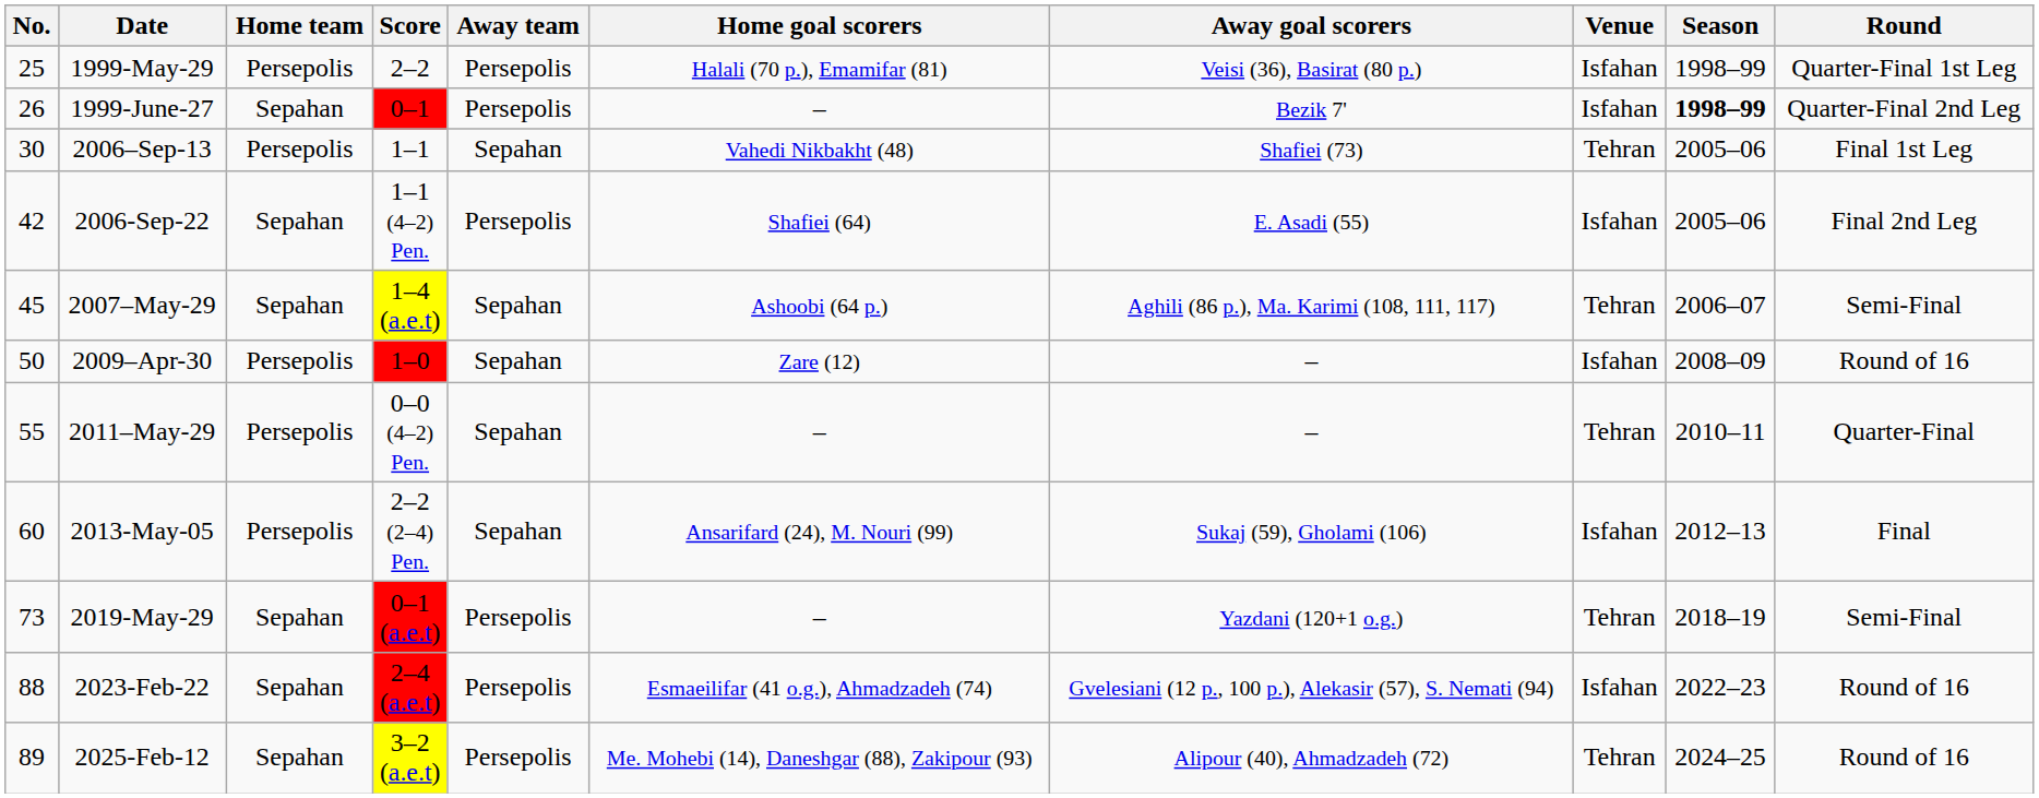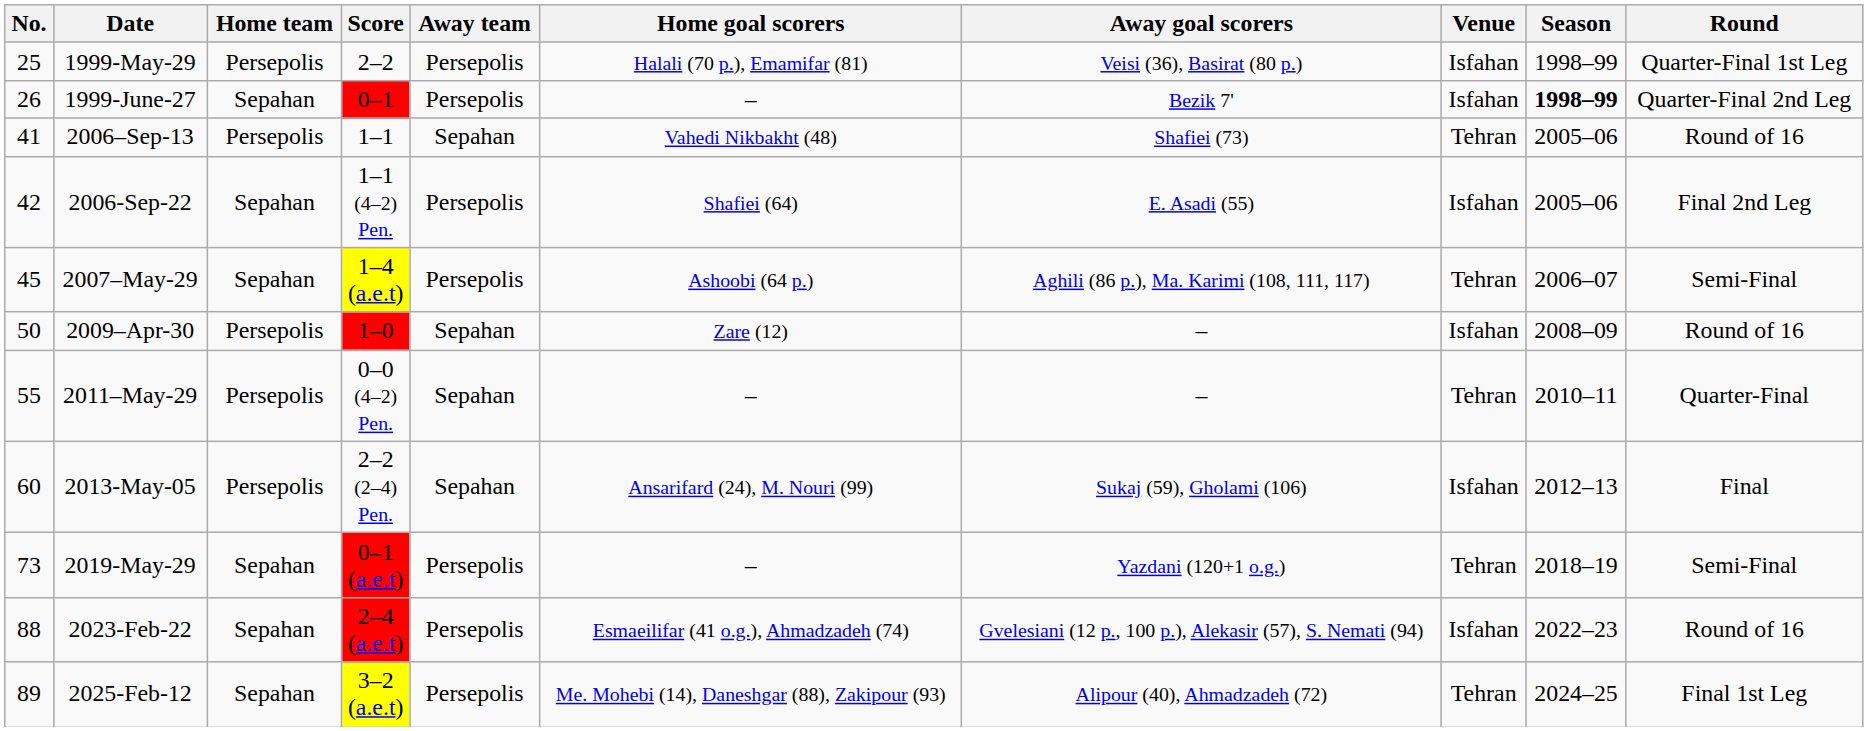 <table class="wikitable" style="text-align: center;">
 <tr>
 <th><strong>No.</strong></th>
 <th><strong>Date</strong></th>
 <th>Home team</th>
 <th width=2%>Score</th>
 <th>Away team</th>
 <th>Home goal scorers</th>
 <th>Away goal scorers</th>
 <th><strong>Venue</strong></th>
 <th><strong>Season</strong></th>
 <th><strong>Round</strong></th>
 </tr>
 <tr>
 <td>25</td>
 <td>1999-May-29</td>
 <td>Persepolis</td>
 <td>2–2</td>
 <td>Persepolis</td>
 <td><small><a href='#'>Halali</a> (70 <a href='#'>p.</a>), <a href='#'>Emamifar</a> (81)</small></td>
 <td><small><a href='#'>Veisi</a> (36), <a href='#'>Basirat</a> (80 <a href='#'>p.</a>)</small></td>
 <td>Isfahan</td>
 <td>1998–99</td>
 <td>Quarter-Final 1st Leg</td>
 </tr>
 <tr>
 <td>26</td>
 <td>1999-June-27</td>
 <td>Sepahan</td>
 <td bgcolor=FF0000><span>0–1</span></td>
 <td>Persepolis</td>
 <td>–</td>
 <td><small><a href='#'>Bezik</a> 7'</small></td>
 <td>Isfahan</td>
 <td><strong>1998–99</strong></td>
 <td>Quarter-Final 2nd Leg</td>
 </tr>
 <tr>
-<td>30</td>
+<td>41</td>
 <td>2006–Sep-13</td>
 <td>Persepolis</td>
 <td>1–1</td>
 <td>Sepahan</td>
 <td><small><a href='#'>Vahedi Nikbakht</a> (48)</small></td>
 <td><small><a href='#'>Shafiei</a> (73)</small></td>
 <td>Tehran</td>
 <td>2005–06</td>
-<td>Final 1st Leg</td>
+<td>Round of 16</td>
 </tr>
 <tr>
 <td>42</td>
 <td>2006-Sep-22</td>
 <td>Sepahan</td>
 <td>1–1 <br><small>(4–2) <a href='#'>Pen.</a></small></td>
 <td>Persepolis</td>
 <td><small><a href='#'>Shafiei</a> (64)</small></td>
 <td><small><a href='#'>E. Asadi</a> (55)</small></td>
 <td>Isfahan</td>
 <td>2005–06</td>
 <td>Final 2nd Leg</td>
 </tr>
 <tr>
 <td>45</td>
 <td>2007–May-29</td>
 <td>Sepahan</td>
 <td bgcolor=FFFF00>1–4 <br> (<a href='#'>a.e.t</a>)</td>
-<td>Sepahan</td>
+<td>Persepolis</td>
 <td><small><a href='#'>Ashoobi</a> (64 <a href='#'>p.</a>)</small></td>
 <td><small><a href='#'>Aghili</a> (86 <a href='#'>p.</a>), <a href='#'>Ma. Karimi</a> (108, 111, 117)</small></td>
 <td>Tehran</td>
 <td>2006–07</td>
 <td>Semi-Final</td>
 </tr>
 <tr>
 <td>50</td>
 <td>2009–Apr-30</td>
 <td>Persepolis</td>
 <td bgcolor=FF0000><span>1–0</span></td>
 <td>Sepahan</td>
 <td><small><a href='#'>Zare</a> (12)</small></td>
 <td>–</td>
 <td>Isfahan</td>
 <td>2008–09</td>
 <td>Round of 16</td>
 </tr>
 <tr>
 <td>55</td>
 <td>2011–May-29</td>
 <td>Persepolis</td>
 <td>0–0 <br><small>(4–2) <a href='#'>Pen.</a></small></td>
 <td>Sepahan</td>
 <td>–</td>
 <td>–</td>
 <td>Tehran</td>
 <td>2010–11</td>
 <td>Quarter-Final</td>
 </tr>
 <tr>
 <td>60</td>
 <td>2013-May-05</td>
 <td>Persepolis</td>
 <td>2–2 <br><small>(2–4) <a href='#'>Pen.</a></small></td>
 <td>Sepahan</td>
 <td><small><a href='#'>Ansarifard</a> (24), <a href='#'>M. Nouri</a> (99)</small></td>
 <td><small><a href='#'>Sukaj</a> (59), <a href='#'>Gholami</a> (106)</small></td>
 <td>Isfahan</td>
 <td>2012–13</td>
 <td>Final</td>
 </tr>
 <tr>
 <td>73</td>
 <td>2019-May-29</td>
 <td>Sepahan</td>
 <td bgcolor=FF0000><span>0–1<br>(<a href='#'>a.e.t</a>)</span></td>
 <td>Persepolis</td>
 <td>–</td>
 <td><small><a href='#'>Yazdani</a> (120+1 <a href='#'>o.g.</a>)</small></td>
 <td>Tehran</td>
 <td>2018–19</td>
 <td>Semi-Final</td>
 </tr>
 <tr>
 <td>88</td>
 <td>2023-Feb-22</td>
 <td>Sepahan</td>
 <td bgcolor=FF0000><span>2–4<br>(<a href='#'>a.e.t</a>)</span></td>
 <td>Persepolis</td>
 <td><small><a href='#'>Esmaeilifar</a> (41 <a href='#'>o.g.</a>), <a href='#'>Ahmadzadeh</a> (74)</small></td>
 <td><small><a href='#'>Gvelesiani</a> (12 <a href='#'>p.</a>, 100 <a href='#'>p.</a>), <a href='#'>Alekasir</a> (57), <a href='#'>S. Nemati</a> (94)</small></td>
 <td>Isfahan</td>
 <td>2022–23</td>
 <td>Round of 16</td>
 </tr>
 <tr>
 <td>89</td>
 <td>2025-Feb-12</td>
 <td>Sepahan</td>
 <td bgcolor=FFFF00>3–2<br>(<a href='#'>a.e.t</a>)</td>
 <td>Persepolis</td>
 <td><small><a href='#'>Me. Mohebi</a> (14), <a href='#'>Daneshgar</a> (88), <a href='#'>Zakipour</a> (93)</small></td>
 <td><small><a href='#'>Alipour</a> (40), <a href='#'>Ahmadzadeh</a> (72)</small></td>
 <td>Tehran</td>
 <td>2024–25</td>
-<td>Round of 16</td>
+<td>Final 1st Leg</td>
 </tr>
 </table>
